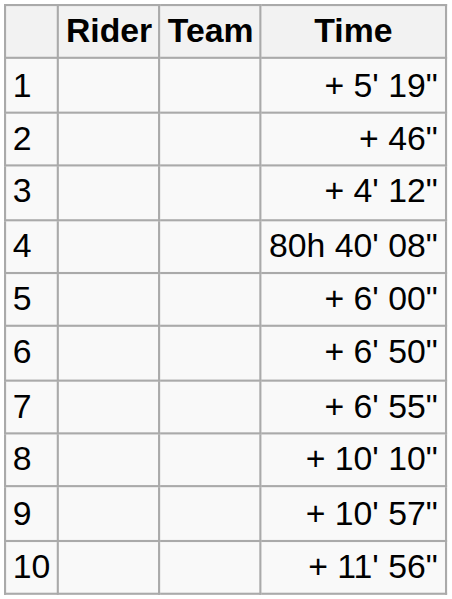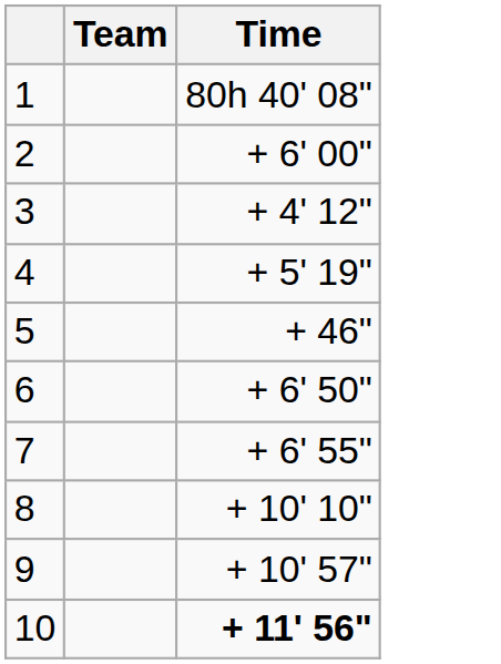 <table class="wikitable">
 <tr>
 <th></th>
-<th>Rider</th>
 <th>Team</th>
 <th>Time</th>
 </tr>
 <tr>
 <td>1</td>
-<td> </td>
 <td></td>
-<td align=right>+ 5' 19"</td>
+<td align=right>80h 40' 08"</td>
 </tr>
 <tr>
 <td>2</td>
 <td></td>
-<td></td>
-<td align=right>+ 46"</td>
+<td align=right>+ 6' 00"</td>
 </tr>
 <tr>
 <td>3</td>
-<td></td>
 <td></td>
 <td align=right>+ 4' 12"</td>
 </tr>
 <tr>
 <td>4</td>
 <td></td>
-<td></td>
-<td align=right>80h 40' 08"</td>
+<td align=right>+ 5' 19"</td>
 </tr>
 <tr>
 <td>5</td>
 <td></td>
-<td></td>
-<td align=right>+ 6' 00"</td>
+<td align=right>+ 46"</td>
 </tr>
 <tr>
 <td>6</td>
-<td></td>
 <td></td>
 <td align=right>+ 6' 50"</td>
 </tr>
 <tr>
 <td>7</td>
 <td></td>
-<td></td>
 <td align=right>+ 6' 55"</td>
 </tr>
 <tr>
 <td>8</td>
-<td> </td>
 <td></td>
 <td align=right>+ 10' 10"</td>
 </tr>
 <tr>
 <td>9</td>
 <td></td>
-<td></td>
 <td align=right>+ 10' 57"</td>
 </tr>
 <tr>
 <td>10</td>
 <td></td>
-<td></td>
-<td align=right>+ 11' 56"</td>
+<td align=right><strong>+ 11' 56"</strong></td>
 </tr>
 </table>
